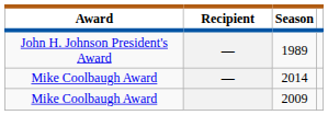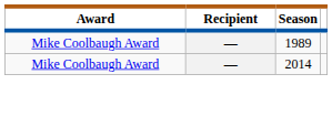 <table class="wikitable sortable plainrowheaders" style="text-align:center">
 <tr>
 <th scope="col" style="background-color:#ffffff; border-top:#b15c12 5px solid; border-bottom:#0054a4 5px solid" width="210px">Award</th>
 <th scope="col" style="background-color:#ffffff; border-top:#b15c12 5px solid; border-bottom:#0054a4 5px solid" width="100px">Recipient</th>
 <th scope="col" style="background-color:#ffffff; border-top:#b15c12 5px solid; border-bottom:#0054a4 5px solid">Season</th>
 <th class="unsortable" scope="col" style="background-color:#ffffff; border-top:#b15c12 5px solid; border-bottom:#0054a4 5px solid"></th>
 </tr>
 <tr>
-<td><a href='#'>John H. Johnson President's Award</a></td>
+<td><a href='#'>Mike Coolbaugh Award</a></td>
 <th scope="row" style="text-align:center">—</th>
 <td>1989</td>
 <td></td>
 </tr>
 <tr>
 <td><a href='#'>Mike Coolbaugh Award</a></td>
 <th scope="row" style="text-align:center">—</th>
 <td>2014</td>
 <td></td>
 </tr>
-<tr>
-<td><a href='#'>Mike Coolbaugh Award</a></td>
-<th scope="row" style="text-align:center"></th>
-<td>2009</td>
-<td></td>
-</tr>
 </table>
